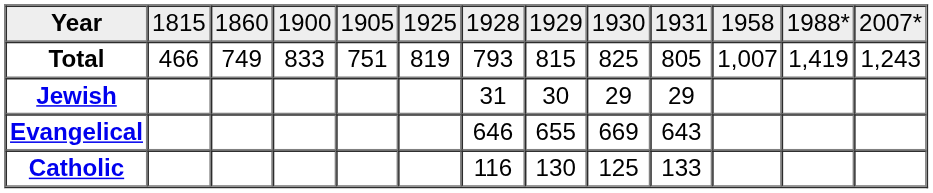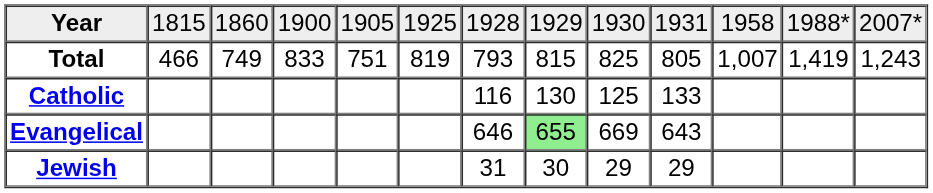 <table border="1" cellpadding="2" cellspacing="0" width="500">
 <tr bgcolor="#eeeeee" align="center">
 <td><strong>Year</strong></td>
 <td>1815</td>
 <td>1860</td>
 <td>1900</td>
 <td>1905</td>
 <td>1925</td>
 <td>1928</td>
 <td>1929</td>
 <td>1930</td>
 <td>1931</td>
 <td>1958</td>
 <td>1988*</td>
 <td>2007*</td>
 </tr>
 <tr align="center">
 <td><strong>Total</strong></td>
 <td>466</td>
 <td>749</td>
 <td>833</td>
 <td>751</td>
 <td>819</td>
 <td>793</td>
 <td>815</td>
 <td>825</td>
 <td>805</td>
 <td>1,007</td>
 <td>1,419</td>
 <td>1,243</td>
 </tr>
 <tr align="center">
+<td><strong><a href='#'>Catholic</a></strong></td>
+<td> </td>
+<td> </td>
+<td> </td>
+<td> </td>
+<td> </td>
+<td>116</td>
+<td>130</td>
+<td>125</td>
+<td>133</td>
+<td> </td>
+<td> </td>
+<td> </td>
+</tr>
+<tr align="center">
+<td><strong><a href='#'>Evangelical</a></strong></td>
+<td> </td>
+<td> </td>
+<td> </td>
+<td> </td>
+<td> </td>
+<td>646</td>
+<td style="background: lightgreen;">655</td>
+<td>669</td>
+<td>643</td>
+<td> </td>
+<td> </td>
+<td> </td>
+</tr>
+<tr align="center">
 <td><strong><a href='#'>Jewish</a></strong></td>
 <td> </td>
 <td> </td>
 <td> </td>
 <td> </td>
 <td> </td>
 <td>31</td>
 <td>30</td>
 <td>29</td>
 <td>29</td>
 <td> </td>
 <td> </td>
 <td> </td>
 </tr>
-<tr align="center">
-<td><strong><a href='#'>Evangelical</a></strong></td>
-<td> </td>
-<td> </td>
-<td> </td>
-<td> </td>
-<td> </td>
-<td>646</td>
-<td>655</td>
-<td>669</td>
-<td>643</td>
-<td> </td>
-<td> </td>
-<td> </td>
-</tr>
-<tr align="center">
-<td><strong><a href='#'>Catholic</a></strong></td>
-<td> </td>
-<td> </td>
-<td> </td>
-<td> </td>
-<td> </td>
-<td>116</td>
-<td>130</td>
-<td>125</td>
-<td>133</td>
-<td> </td>
-<td> </td>
-<td> </td>
-</tr>
 </table>
